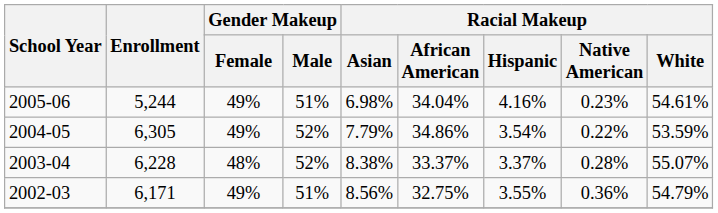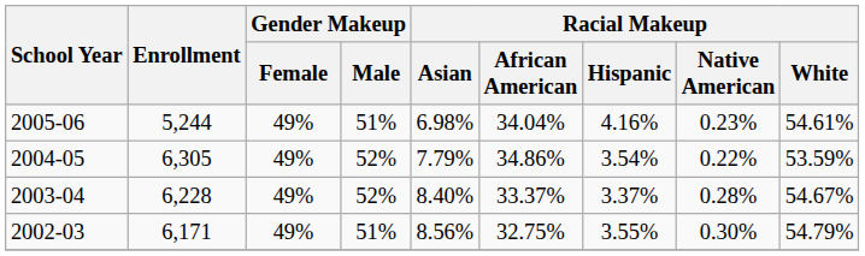 <table class="wikitable" style="font-size: 95%;">
 <tr>
 <th rowspan="2">School Year</th>
 <th rowspan="2">Enrollment</th>
 <th colspan="2">Gender Makeup</th>
 <th colspan="5">Racial Makeup</th>
 </tr>
 <tr>
 <th>Female</th>
 <th>Male</th>
 <th>Asian</th>
 <th>African <br>American</th>
 <th>Hispanic</th>
 <th>Native <br>American</th>
 <th>White</th>
 </tr>
 <tr>
 <td align="left">2005-06</td>
 <td align="center">5,244</td>
 <td align="center">49%</td>
 <td align="center">51%</td>
 <td align="center">6.98%</td>
 <td align="center">34.04%</td>
 <td align="center">4.16%</td>
 <td align="center">0.23%</td>
 <td align="center">54.61%</td>
 </tr>
 <tr>
 <td align="left">2004-05</td>
 <td align="center">6,305</td>
 <td align="center">49%</td>
 <td align="center">52%</td>
 <td align="center">7.79%</td>
 <td align="center">34.86%</td>
 <td align="center">3.54%</td>
 <td align="center">0.22%</td>
 <td align="center">53.59%</td>
 </tr>
 <tr>
 <td align="left">2003-04</td>
 <td align="center">6,228</td>
-<td align="center">48%</td>
+<td align="center">49%</td>
 <td align="center">52%</td>
-<td align="center">8.38%</td>
+<td align="center">8.40%</td>
 <td align="center">33.37%</td>
 <td align="center">3.37%</td>
 <td align="center">0.28%</td>
-<td align="center">55.07%</td>
+<td align="center">54.67%</td>
 </tr>
 <tr>
 <td align="left">2002-03</td>
 <td align="center">6,171</td>
 <td align="center">49%</td>
 <td align="center">51%</td>
 <td align="center">8.56%</td>
 <td align="center">32.75%</td>
 <td align="center">3.55%</td>
-<td align="center">0.36%</td>
+<td align="center">0.30%</td>
 <td align="center">54.79%</td>
 </tr>
 <tr>
 </tr>
 </table>
